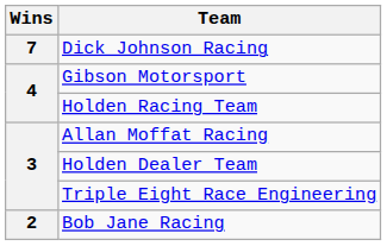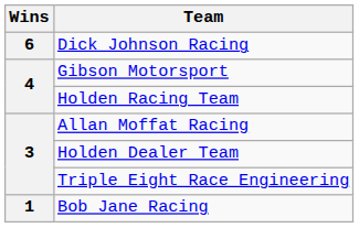 <table class="wikitable" style="font-size: 95%;">
 <tr>
 <th>Wins</th>
 <th>Team</th>
 </tr>
 <tr>
-<th>7</th>
+<th>6</th>
 <td><a href='#'>Dick Johnson Racing</a></td>
 </tr>
 <tr>
 <th rowspan="2">4</th>
 <td><a href='#'>Gibson Motorsport</a></td>
 </tr>
 <tr>
 <td><a href='#'>Holden Racing Team</a></td>
 </tr>
 <tr>
 <th rowspan="3">3</th>
 <td><a href='#'>Allan Moffat Racing</a></td>
 </tr>
 <tr>
 <td><a href='#'>Holden Dealer Team</a></td>
 </tr>
 <tr>
 <td><a href='#'>Triple Eight Race Engineering</a></td>
 </tr>
 <tr>
-<th>2</th>
+<th>1</th>
 <td><a href='#'>Bob Jane Racing</a></td>
 </tr>
 </table>
